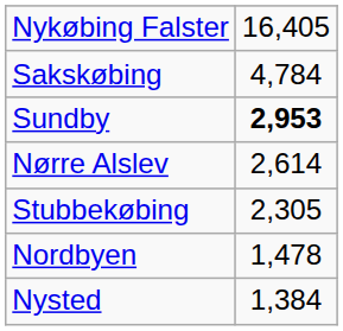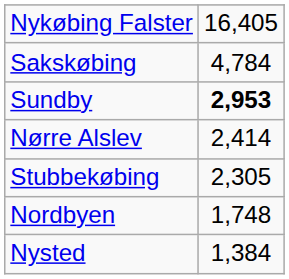 <table class="wikitable" style="float:left; margin-right:1em">
 <tr>
 <td><a href='#'>Nykøbing Falster</a></td>
 <td align="center">16,405</td>
 </tr>
 <tr>
 <td><a href='#'>Sakskøbing</a></td>
 <td align="center">4,784</td>
 </tr>
 <tr>
 <td><a href='#'>Sundby</a></td>
 <td align="center"><strong>2,953</strong></td>
 </tr>
 <tr>
 <td><a href='#'>Nørre Alslev</a></td>
-<td align="center">2,614</td>
+<td align="center">2,414</td>
 </tr>
 <tr>
 <td><a href='#'>Stubbekøbing</a></td>
 <td align="center">2,305</td>
 </tr>
 <tr>
 <td><a href='#'>Nordbyen</a></td>
-<td align="center">1,478</td>
+<td align="center">1,748</td>
 </tr>
 <tr>
 <td><a href='#'>Nysted</a></td>
 <td align="center">1,384</td>
 </tr>
 </table>
